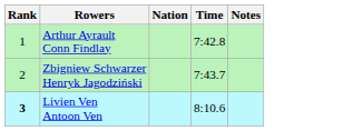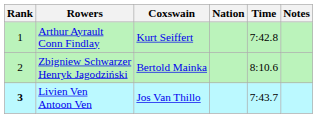 <table class="wikitable sortable" style="text-align:center">
 <tr>
 <th>Rank</th>
 <th>Rowers</th>
+<th>Coxswain</th>
 <th>Nation</th>
 <th>Time</th>
 <th>Notes</th>
 </tr>
 <tr bgcolor=bbf3bb>
 <td>1</td>
 <td align=left><a href='#'>Arthur Ayrault</a><br><a href='#'>Conn Findlay</a></td>
+<td align=left><a href='#'>Kurt Seiffert</a></td>
 <td align=left></td>
 <td>7:42.8</td>
 <td></td>
 </tr>
 <tr bgcolor=bbf3bb>
 <td>2</td>
 <td align=left><a href='#'>Zbigniew Schwarzer</a><br><a href='#'>Henryk Jagodziński</a></td>
+<td align=left><a href='#'>Bertold Mainka</a></td>
 <td align=left></td>
-<td>7:43.7</td>
+<td>8:10.6</td>
 <td></td>
 </tr>
 <tr bgcolor=bbf9ff>
 <td><strong>3</strong></td>
 <td align=left><a href='#'>Livien Ven</a><br><a href='#'>Antoon Ven</a></td>
+<td align=left><a href='#'>Jos Van Thillo</a></td>
 <td align=left></td>
-<td>8:10.6</td>
+<td>7:43.7</td>
 <td></td>
 </tr>
 </table>
